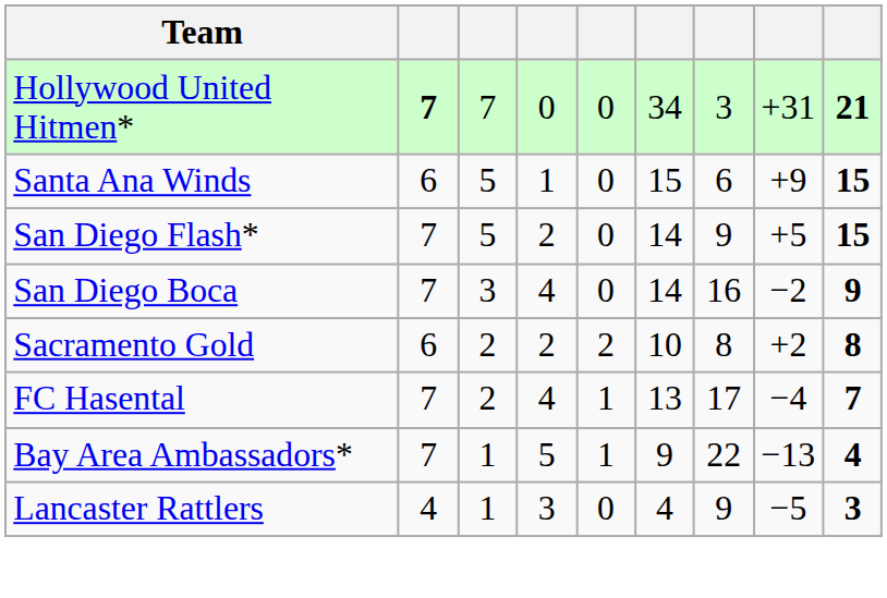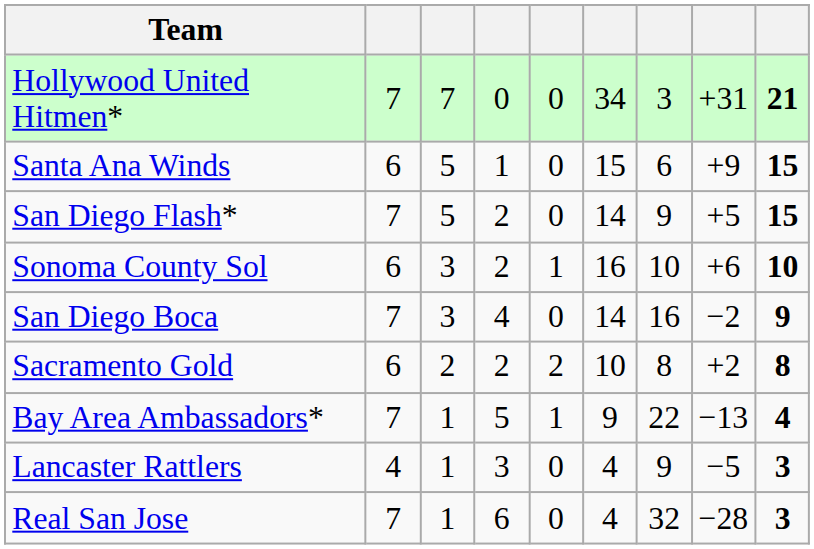 <table class="wikitable" style="text-align:center">
 <tr>
 <th width="175">Team</th>
 <th width="20"></th>
 <th width="20"></th>
 <th width="20"></th>
 <th width="20"></th>
 <th width="20"></th>
 <th width="20"></th>
 <th width="20"></th>
 <th width="20"></th>
 </tr>
 <tr bgcolor=#ccffcc>
 <td align=left><a href='#'>Hollywood United Hitmen</a>*</td>
-<td><strong>7</strong></td>
+<td>7</td>
 <td>7</td>
 <td>0</td>
 <td>0</td>
 <td>34</td>
 <td>3</td>
 <td>+31</td>
 <td><strong>21</strong></td>
 </tr>
 <tr>
 <td align=left><a href='#'>Santa Ana Winds</a></td>
 <td>6</td>
 <td>5</td>
 <td>1</td>
 <td>0</td>
 <td>15</td>
 <td>6</td>
 <td>+9</td>
 <td><strong>15</strong></td>
 </tr>
 <tr>
 <td align=left><a href='#'>San Diego Flash</a>*</td>
 <td>7</td>
 <td>5</td>
 <td>2</td>
 <td>0</td>
 <td>14</td>
 <td>9</td>
 <td>+5</td>
 <td><strong>15</strong></td>
 </tr>
 <tr>
+<td align=left><a href='#'>Sonoma County Sol</a></td>
+<td>6</td>
+<td>3</td>
+<td>2</td>
+<td>1</td>
+<td>16</td>
+<td>10</td>
+<td>+6</td>
+<td><strong>10</strong></td>
+</tr>
+<tr>
 <td align=left><a href='#'>San Diego Boca</a></td>
 <td>7</td>
 <td>3</td>
 <td>4</td>
 <td>0</td>
 <td>14</td>
 <td>16</td>
 <td>−2</td>
 <td><strong>9</strong></td>
 </tr>
 <tr>
 <td align=left><a href='#'>Sacramento Gold</a></td>
 <td>6</td>
 <td>2</td>
 <td>2</td>
 <td>2</td>
 <td>10</td>
 <td>8</td>
 <td>+2</td>
 <td><strong>8</strong></td>
-</tr>
-<tr>
-<td align=left><a href='#'>FC Hasental</a></td>
-<td>7</td>
-<td>2</td>
-<td>4</td>
-<td>1</td>
-<td>13</td>
-<td>17</td>
-<td>−4</td>
-<td><strong>7</strong></td>
 </tr>
 <tr>
 <td align=left><a href='#'>Bay Area Ambassadors</a>*</td>
 <td>7</td>
 <td>1</td>
 <td>5</td>
 <td>1</td>
 <td>9</td>
 <td>22</td>
 <td>−13</td>
 <td><strong>4</strong></td>
 </tr>
 <tr>
 <td align=left><a href='#'>Lancaster Rattlers</a></td>
 <td>4</td>
 <td>1</td>
 <td>3</td>
 <td>0</td>
 <td>4</td>
 <td>9</td>
 <td>−5</td>
 <td><strong>3</strong></td>
 </tr>
+<tr>
+<td align=left><a href='#'>Real San Jose</a></td>
+<td>7</td>
+<td>1</td>
+<td>6</td>
+<td>0</td>
+<td>4</td>
+<td>32</td>
+<td>−28</td>
+<td><strong>3</strong></td>
+</tr>
 </table>
